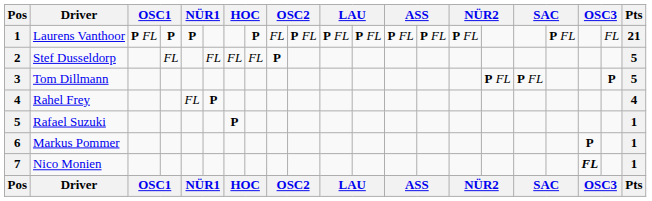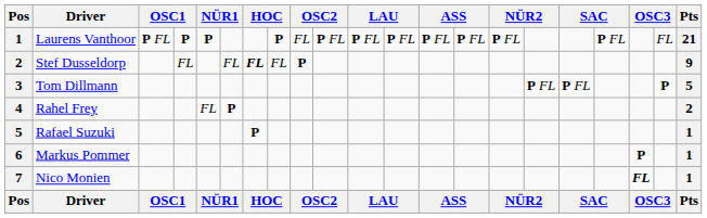 <table class="wikitable" style="font-size: 85%; text-align:center">
 <tr valign="top">
 <th valign="middle">Pos</th>
 <th valign="middle">Driver</th>
 <th colspan=2><a href='#'>OSC1</a></th>
 <th colspan=2><a href='#'>NÜR1</a></th>
 <th colspan=2><a href='#'>HOC</a></th>
 <th colspan=2><a href='#'>OSC2</a></th>
 <th colspan=2><a href='#'>LAU</a></th>
 <th colspan=2><a href='#'>ASS</a></th>
 <th colspan=2><a href='#'>NÜR2</a></th>
 <th colspan=2><a href='#'>SAC</a></th>
 <th colspan=2><a href='#'>OSC3</a></th>
 <th valign="middle">Pts</th>
 </tr>
 <tr>
 <th>1</th>
 <td align=left> <a href='#'>Laurens Vanthoor</a></td>
 <td><strong>P</strong> <em>FL</em></td>
 <td><strong>P</strong></td>
 <td><strong>P</strong></td>
 <td></td>
 <td></td>
 <td><strong>P</strong></td>
 <td><em>FL</em></td>
 <td><strong>P</strong> <em>FL</em></td>
 <td><strong>P</strong> <em>FL</em></td>
 <td><strong>P</strong> <em>FL</em></td>
 <td><strong>P</strong> <em>FL</em></td>
 <td><strong>P</strong> <em>FL</em></td>
 <td><strong>P</strong> <em>FL</em></td>
 <td></td>
 <td></td>
 <td><strong>P</strong> <em>FL</em></td>
 <td></td>
 <td><em>FL</em></td>
 <th>21</th>
 </tr>
 <tr>
 <th>2</th>
 <td align=left> <a href='#'>Stef Dusseldorp</a></td>
 <td></td>
 <td><em>FL</em></td>
 <td></td>
 <td><em>FL</em></td>
-<td><em>FL</em></td>
+<td><strong><em>FL</em></strong></td>
 <td><em>FL</em></td>
 <td><strong>P</strong></td>
 <td></td>
 <td></td>
 <td></td>
 <td></td>
 <td></td>
 <td></td>
 <td></td>
 <td></td>
 <td></td>
 <td></td>
 <td></td>
-<th>5</th>
+<th>9</th>
 </tr>
 <tr>
 <th>3</th>
 <td align=left> <a href='#'>Tom Dillmann</a></td>
 <td></td>
 <td></td>
 <td></td>
 <td></td>
 <td></td>
 <td></td>
 <td></td>
 <td></td>
 <td></td>
 <td></td>
 <td></td>
 <td></td>
 <td></td>
 <td><strong>P</strong> <em>FL</em></td>
 <td><strong>P</strong> <em>FL</em></td>
 <td></td>
 <td></td>
 <td><strong>P</strong></td>
 <th>5</th>
 </tr>
 <tr>
 <th>4</th>
 <td align=left> <a href='#'>Rahel Frey</a></td>
 <td></td>
 <td></td>
 <td><em>FL</em></td>
 <td><strong>P</strong></td>
 <td></td>
 <td></td>
 <td></td>
 <td></td>
 <td></td>
 <td></td>
 <td></td>
 <td></td>
 <td></td>
 <td></td>
 <td></td>
 <td></td>
 <td></td>
 <td></td>
-<th>4</th>
+<th>2</th>
 </tr>
 <tr>
 <th>5</th>
 <td align=left> <a href='#'>Rafael Suzuki</a></td>
 <td></td>
 <td></td>
 <td></td>
 <td></td>
 <td><strong>P</strong></td>
 <td></td>
 <td></td>
 <td></td>
 <td></td>
 <td></td>
 <td></td>
 <td></td>
 <td></td>
 <td></td>
 <td></td>
 <td></td>
 <td></td>
 <td></td>
 <th>1</th>
 </tr>
 <tr>
 <th>6</th>
 <td align=left> <a href='#'>Markus Pommer</a></td>
 <td></td>
 <td></td>
 <td></td>
 <td></td>
 <td></td>
 <td></td>
 <td></td>
 <td></td>
 <td></td>
 <td></td>
 <td></td>
 <td></td>
 <td></td>
 <td></td>
 <td></td>
 <td></td>
 <td><strong>P</strong></td>
 <td></td>
 <th>1</th>
 </tr>
 <tr>
 <th>7</th>
 <td align=left> <a href='#'>Nico Monien</a></td>
 <td></td>
 <td></td>
 <td></td>
 <td></td>
 <td></td>
 <td></td>
 <td></td>
 <td></td>
 <td></td>
 <td></td>
 <td></td>
 <td></td>
 <td></td>
 <td></td>
 <td></td>
 <td></td>
 <td><strong><em>FL</em></strong></td>
 <td></td>
 <th>1</th>
 </tr>
 <tr valign="top">
 <th valign="middle">Pos</th>
 <th valign="middle">Driver</th>
 <th colspan=2><a href='#'>OSC1</a></th>
 <th colspan=2><a href='#'>NÜR1</a></th>
 <th colspan=2><a href='#'>HOC</a></th>
 <th colspan=2><a href='#'>OSC2</a></th>
 <th colspan=2><a href='#'>LAU</a></th>
 <th colspan=2><a href='#'>ASS</a></th>
 <th colspan=2><a href='#'>NÜR2</a></th>
 <th colspan=2><a href='#'>SAC</a></th>
 <th colspan=2><a href='#'>OSC3</a></th>
 <th valign="middle">Pts</th>
 </tr>
 </table>
